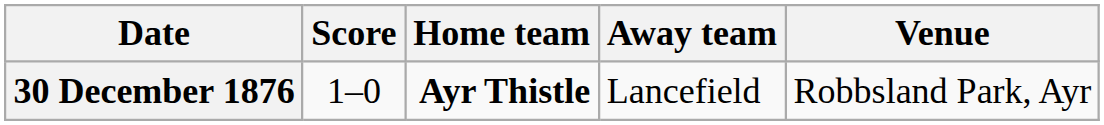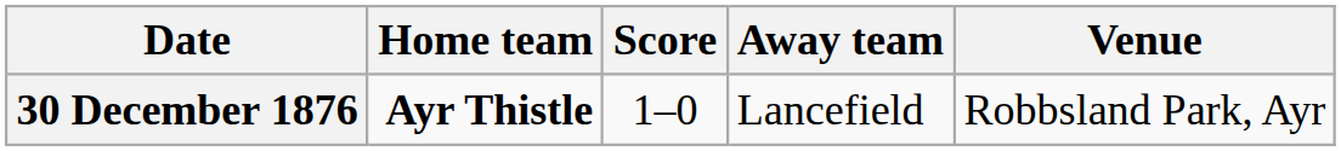 <table class="wikitable football-result-list" style="max-width: 80em; text-align: center">
 <tr>
 <th scope="col">Date</th>
+<th scope="col">Home team</th>
 <th scope="col">Score</th>
-<th scope="col">Home team</th>
 <th scope="col">Away team</th>
 <th scope="col">Venue</th>
 </tr>
 <tr>
 <th scope="row">30 December 1876</th>
+<td align=right><strong>Ayr Thistle</strong></td>
 <td>1–0</td>
-<td align=right><strong>Ayr Thistle</strong></td>
 <td align=left>Lancefield</td>
 <td align=left>Robbsland Park, Ayr</td>
 </tr>
 </table>
